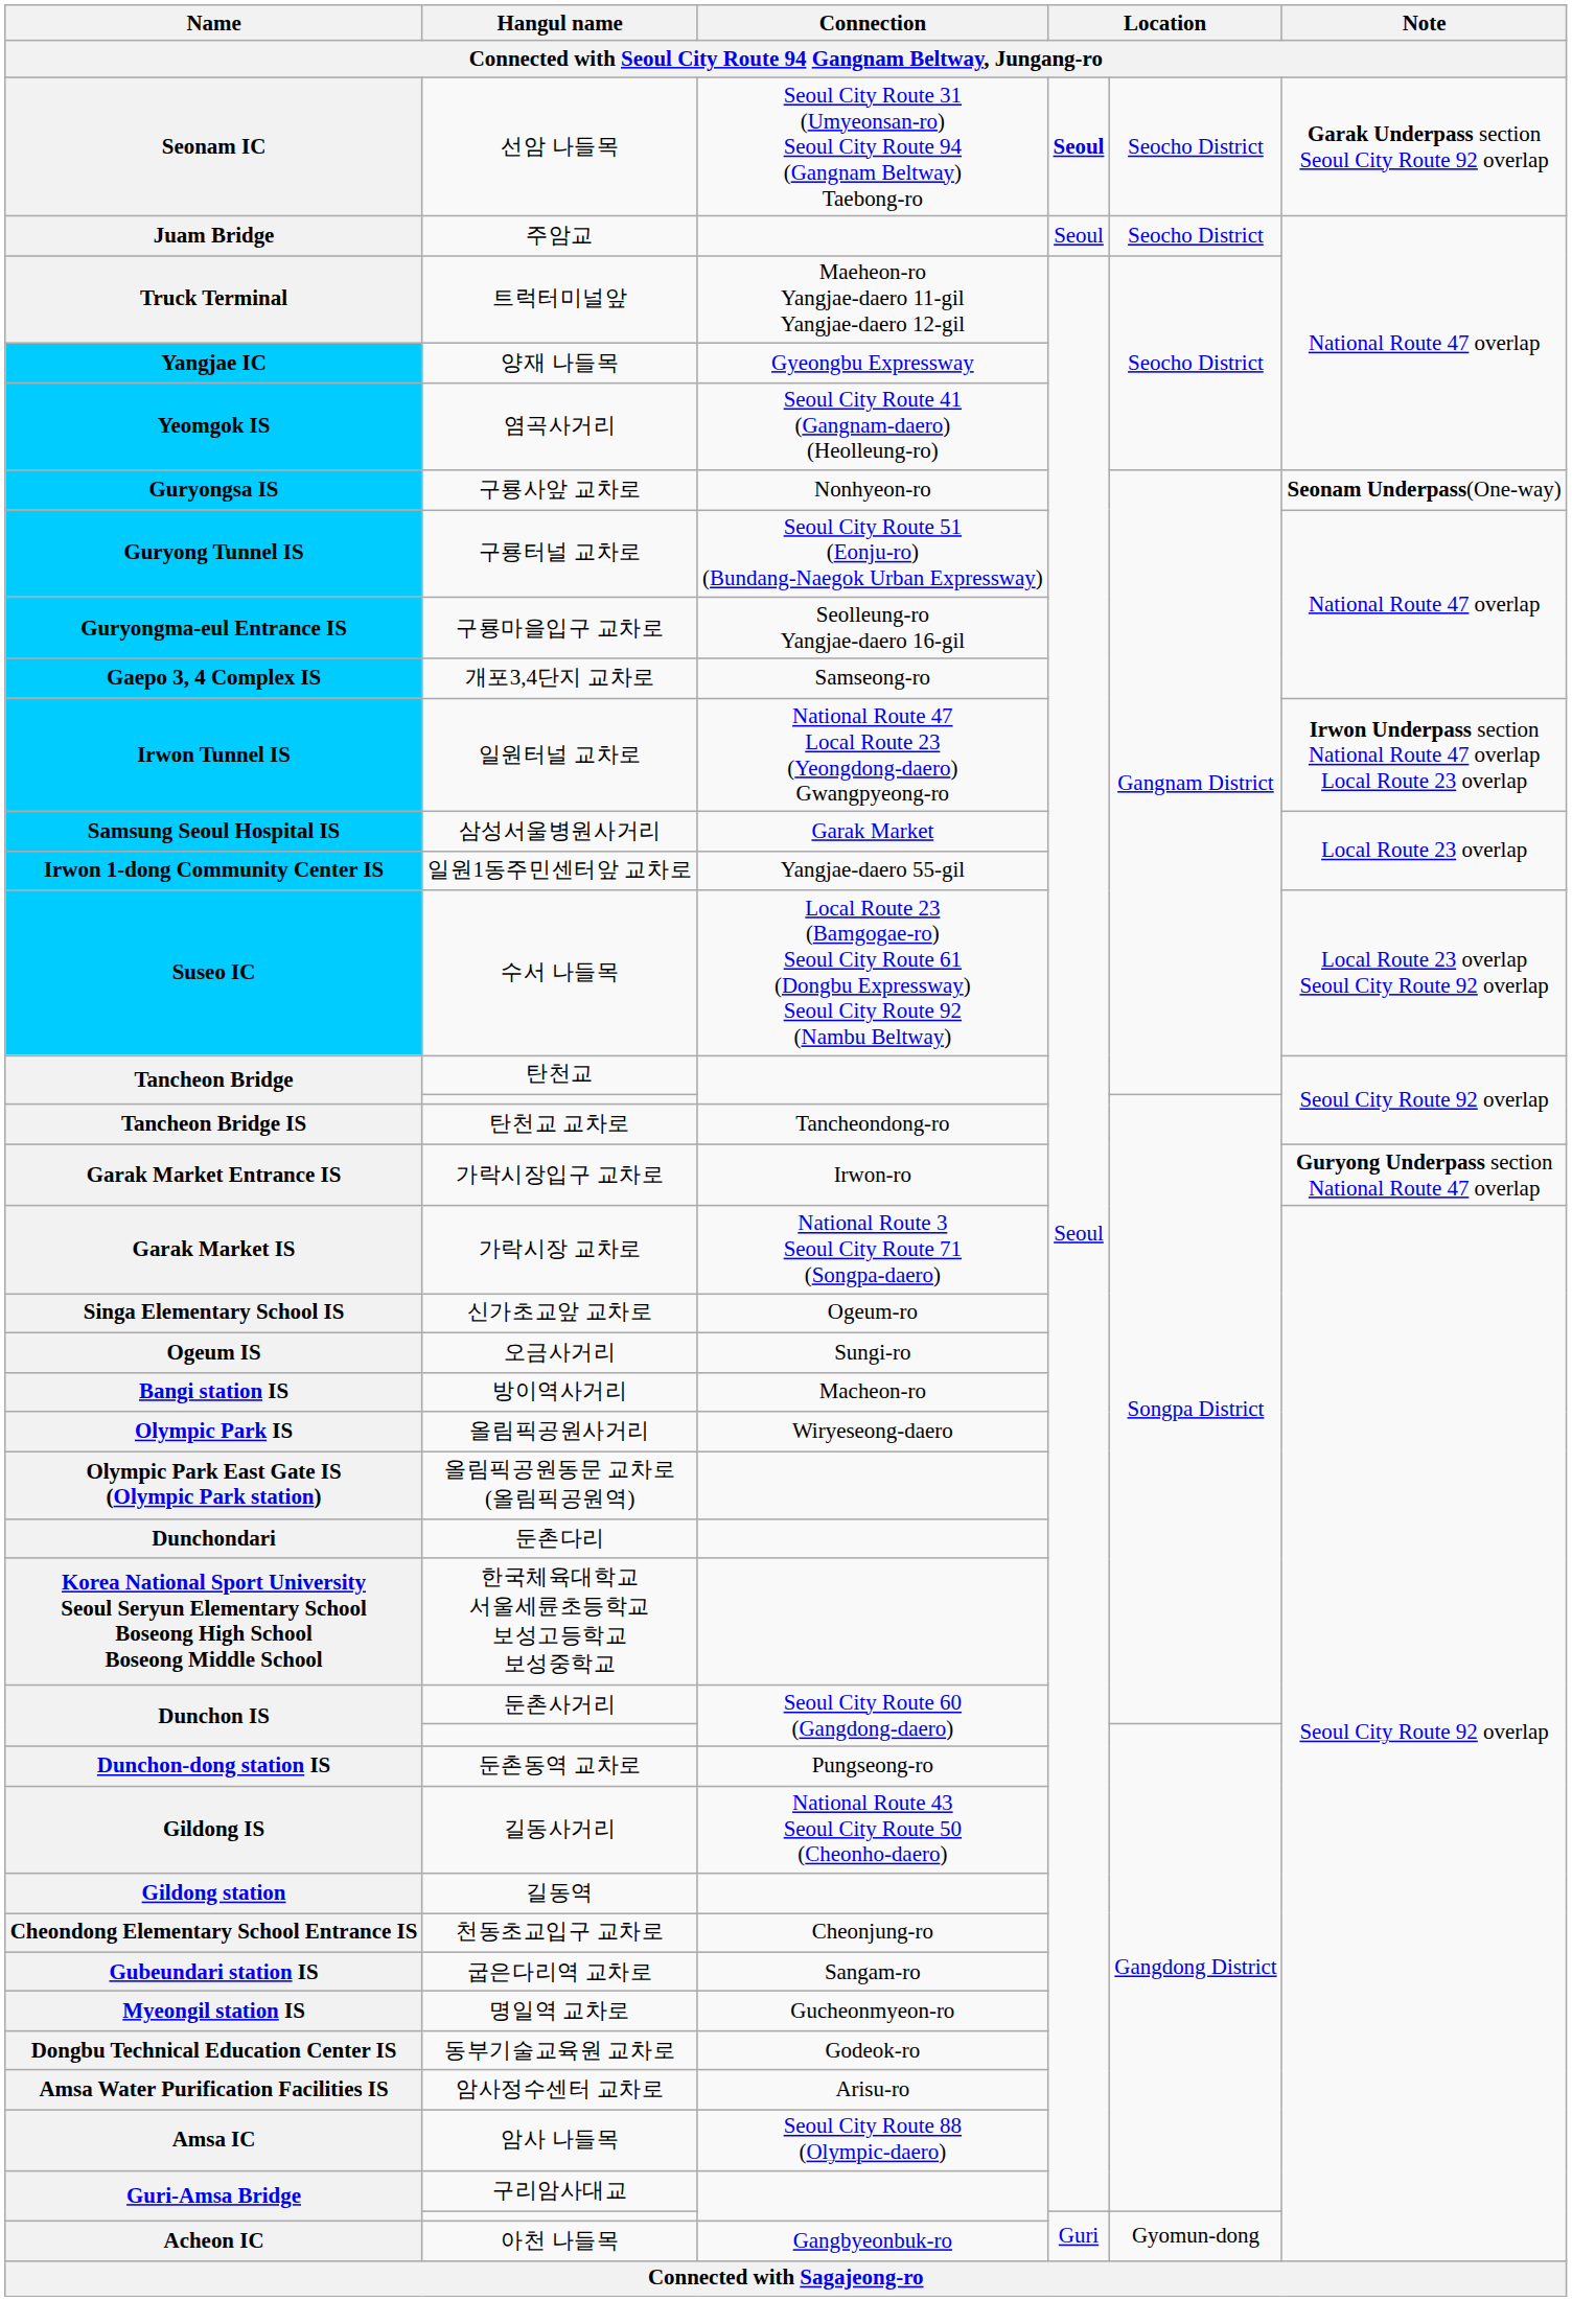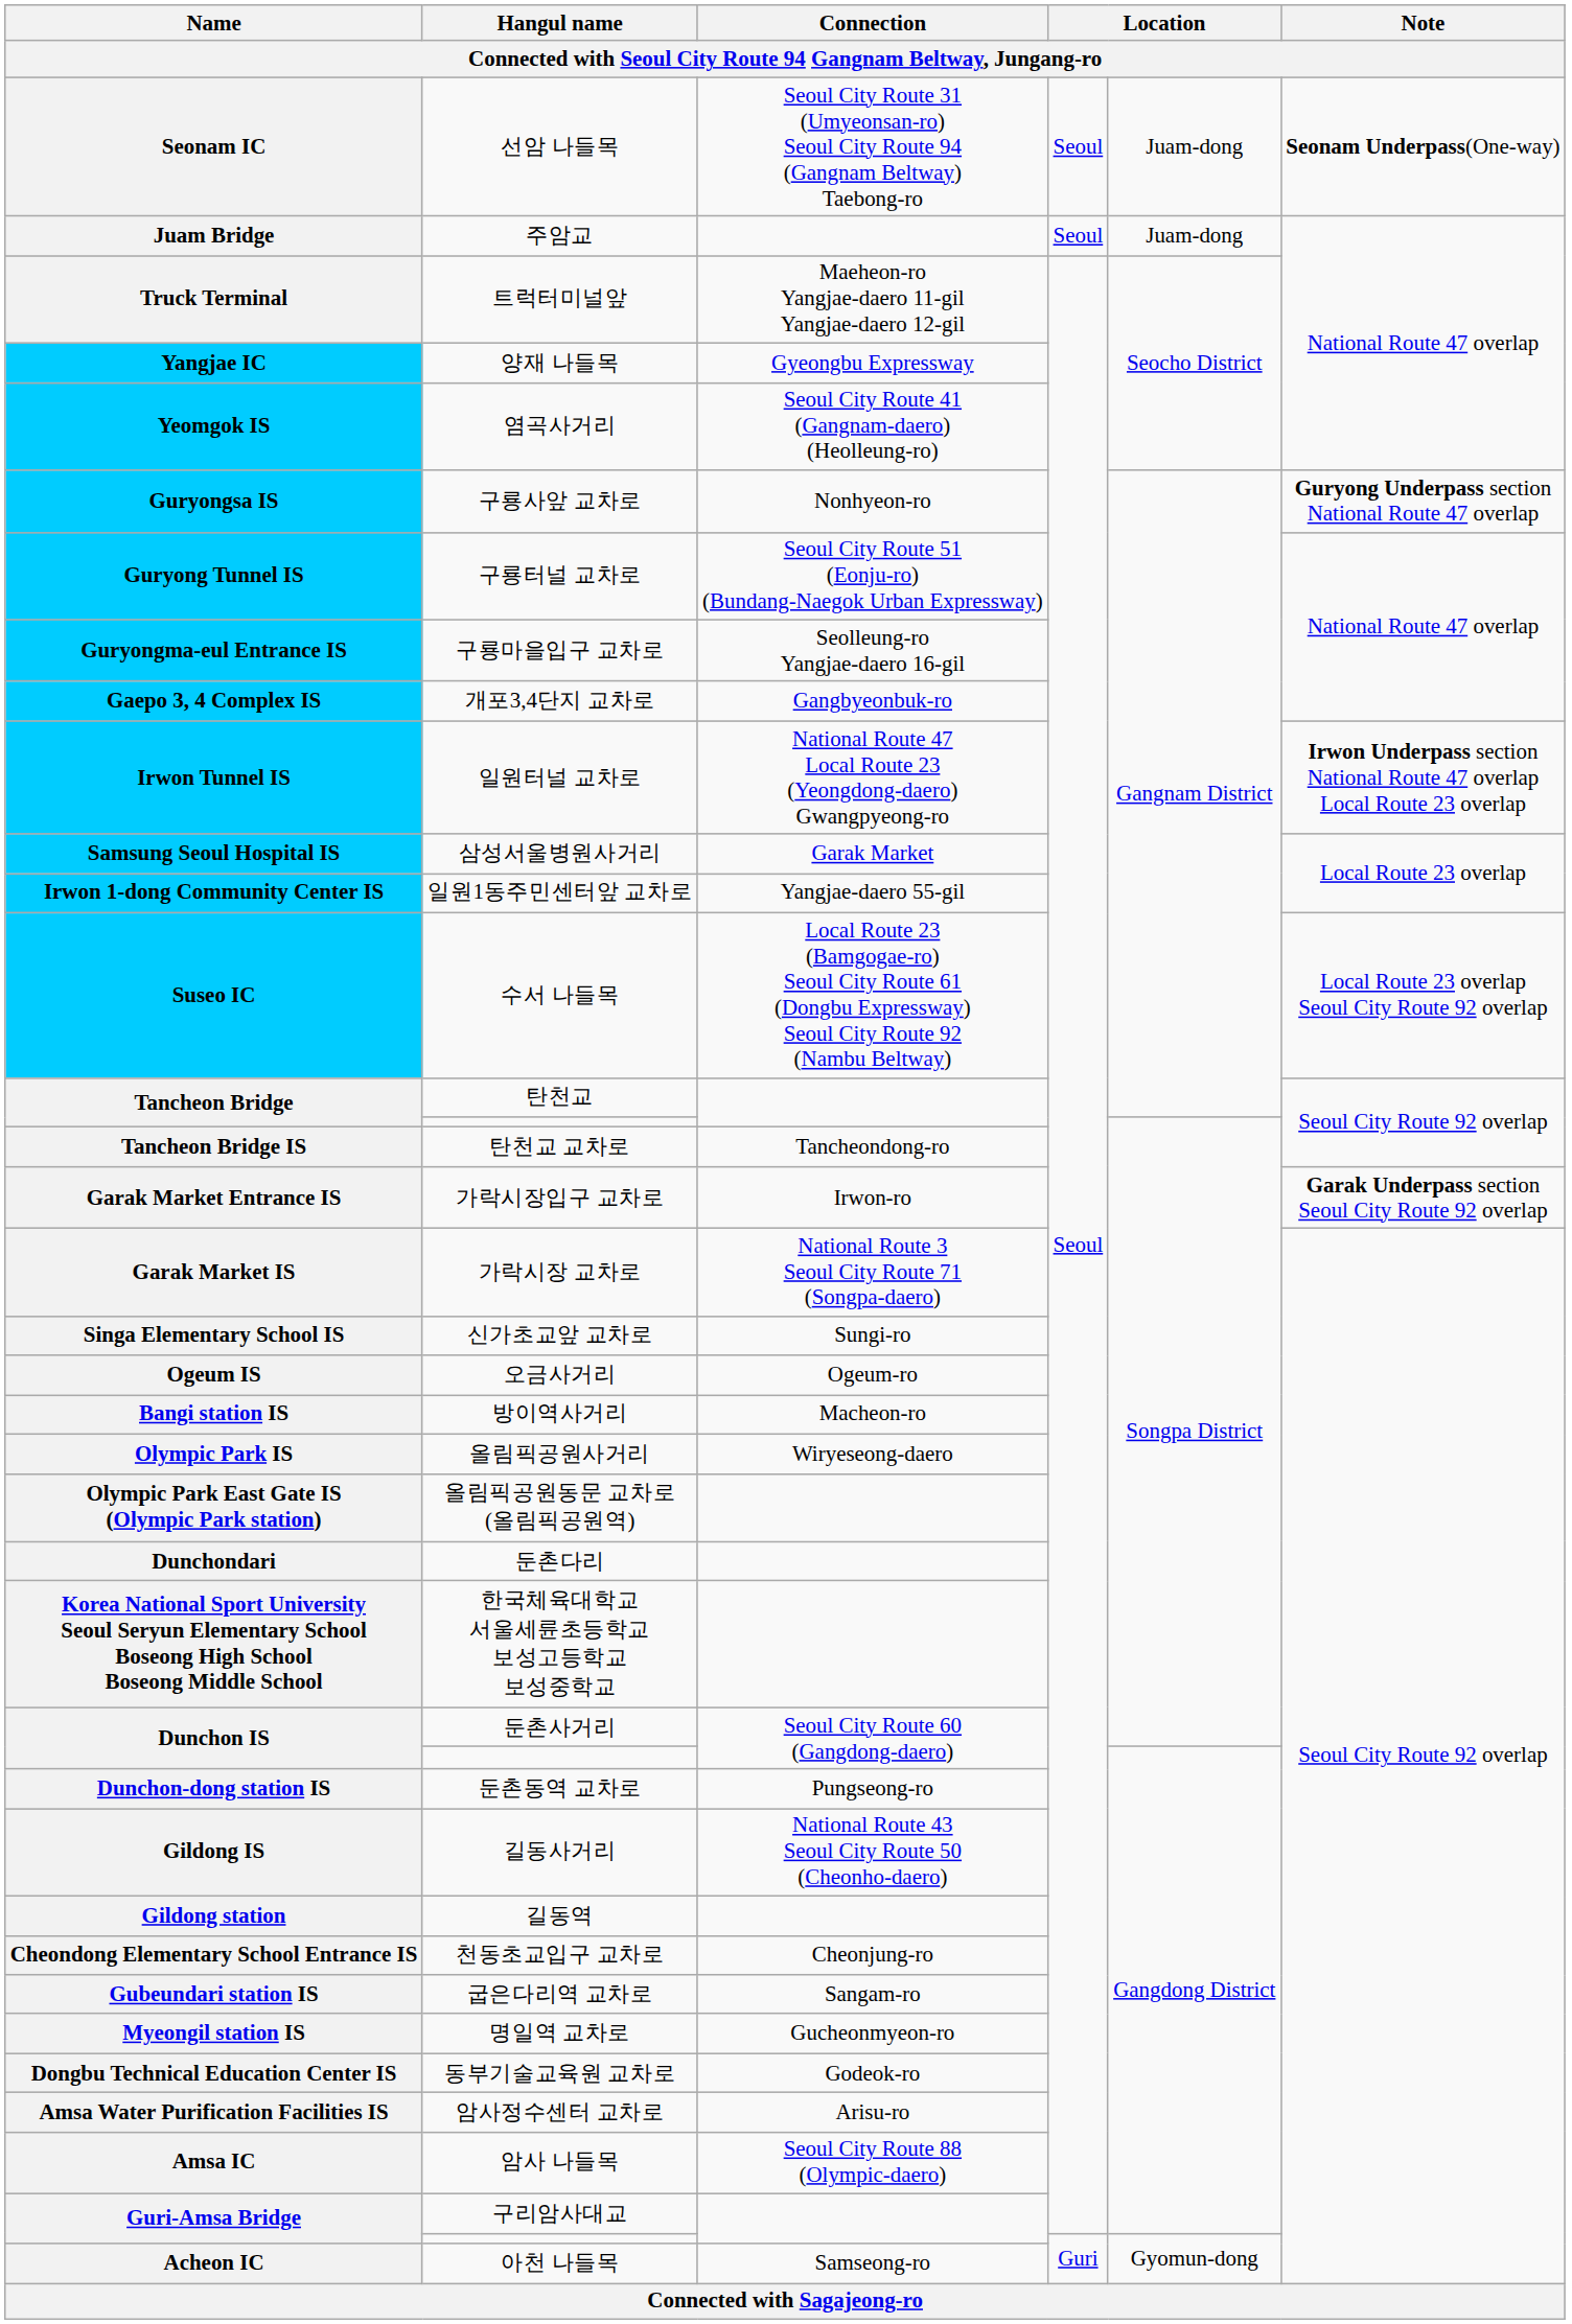 <table class="wikitable" style="font-size: 85%; text-align: center;">
 <tr>
 <th>Name </th>
 <th>Hangul name</th>
 <th>Connection</th>
 <th colspan="2">Location</th>
 <th>Note</th>
 </tr>
 <tr>
 <th colspan=6>Connected with <a href='#'>Seoul City Route 94</a> <a href='#'>Gangnam Beltway</a>, Jungang-ro</th>
 </tr>
 <tr>
 <th>Seonam IC</th>
 <td>선암 나들목</td>
 <td><a href='#'>Seoul City Route 31</a><br>(<a href='#'>Umyeonsan-ro</a>)<br><a href='#'>Seoul City Route 94</a><br>(<a href='#'>Gangnam Beltway</a>)<br>Taebong-ro</td>
-<td><strong><a href='#'>Seoul</a></strong></td>
-<td><a href='#'>Seocho District</a></td>
-<td><strong>Garak Underpass</strong> section<br><a href='#'>Seoul City Route 92</a> overlap</td>
+<td><a href='#'>Seoul</a></td>
+<td>Juam-dong</td>
+<td><strong>Seonam Underpass</strong>(One-way)</td>
 </tr>
 <tr>
 <th>Juam Bridge</th>
 <td>주암교</td>
 <td></td>
 <td><a href='#'>Seoul</a></td>
-<td><a href='#'>Seocho District</a></td>
+<td>Juam-dong</td>
 <td rowspan=4><a href='#'>National Route 47</a> overlap</td>
 </tr>
 <tr>
 <th>Truck Terminal</th>
 <td>트럭터미널앞</td>
 <td>Maeheon-ro<br>Yangjae-daero 11-gil<br>Yangjae-daero 12-gil</td>
 <td rowspan=35><a href='#'>Seoul</a></td>
 <td rowspan=3><a href='#'>Seocho District</a></td>
 </tr>
 <tr>
 <th style="background-color: #00CCFF;">Yangjae IC</th>
 <td>양재 나들목</td>
 <td><a href='#'>Gyeongbu Expressway</a></td>
 </tr>
 <tr>
 <th style="background-color: #00CCFF;">Yeomgok IS</th>
 <td>염곡사거리</td>
 <td><a href='#'>Seoul City Route 41</a><br>(<a href='#'>Gangnam-daero</a>)<br>(Heolleung-ro)</td>
 </tr>
 <tr>
 <th style="background-color: #00CCFF;">Guryongsa IS</th>
 <td>구룡사앞 교차로</td>
 <td>Nonhyeon-ro</td>
 <td rowspan=9><a href='#'>Gangnam District</a></td>
-<td><strong>Seonam Underpass</strong>(One-way)</td>
+<td><strong>Guryong Underpass</strong> section<br><a href='#'>National Route 47</a> overlap</td>
 </tr>
 <tr>
 <th style="background-color: #00CCFF;">Guryong Tunnel IS</th>
 <td>구룡터널 교차로</td>
 <td><a href='#'>Seoul City Route 51</a><br>(<a href='#'>Eonju-ro</a>)<br>(<a href='#'>Bundang-Naegok Urban Expressway</a>)</td>
 <td rowspan=3><a href='#'>National Route 47</a> overlap</td>
 </tr>
 <tr>
 <th style="background-color: #00CCFF;">Guryongma-eul Entrance IS</th>
 <td>구룡마을입구 교차로</td>
 <td>Seolleung-ro<br>Yangjae-daero 16-gil</td>
 </tr>
 <tr>
 <th style="background-color: #00CCFF;">Gaepo 3, 4 Complex IS</th>
 <td>개포3,4단지 교차로</td>
-<td>Samseong-ro</td>
+<td><a href='#'>Gangbyeonbuk-ro</a></td>
 </tr>
 <tr>
 <th style="background-color: #00CCFF;">Irwon Tunnel IS</th>
 <td>일원터널 교차로</td>
 <td><a href='#'>National Route 47</a><br><a href='#'>Local Route 23</a><br>(<a href='#'>Yeongdong-daero</a>)<br>Gwangpyeong-ro</td>
 <td><strong>Irwon Underpass</strong> section<br><a href='#'>National Route 47</a> overlap<br><a href='#'>Local Route 23</a> overlap</td>
 </tr>
 <tr>
 <th style="background-color: #00CCFF;">Samsung Seoul Hospital IS</th>
 <td>삼성서울병원사거리</td>
 <td><a href='#'>Garak Market</a></td>
 <td rowspan=2><a href='#'>Local Route 23</a> overlap</td>
 </tr>
 <tr>
 <th style="background-color: #00CCFF;">Irwon 1-dong Community Center IS</th>
 <td>일원1동주민센터앞 교차로</td>
 <td>Yangjae-daero 55-gil</td>
 </tr>
 <tr>
 <th style="background-color: #00CCFF;">Suseo IC</th>
 <td>수서 나들목</td>
 <td><a href='#'>Local Route 23</a><br>(<a href='#'>Bamgogae-ro</a>)<br><a href='#'>Seoul City Route 61</a><br>(<a href='#'>Dongbu Expressway</a>)<br><a href='#'>Seoul City Route 92</a><br>(<a href='#'>Nambu Beltway</a>)</td>
 <td><a href='#'>Local Route 23</a> overlap<br><a href='#'>Seoul City Route 92</a> overlap</td>
 </tr>
 <tr>
 <th rowspan=2>Tancheon Bridge</th>
 <td>탄천교</td>
 <td rowspan=2></td>
 <td rowspan=3><a href='#'>Seoul City Route 92</a> overlap</td>
 </tr>
 <tr>
 <td></td>
 <td rowspan=12><a href='#'>Songpa District</a></td>
 </tr>
 <tr>
 <th>Tancheon Bridge IS</th>
 <td>탄천교 교차로</td>
 <td>Tancheondong-ro</td>
 </tr>
 <tr>
 <th>Garak Market Entrance IS</th>
 <td>가락시장입구 교차로</td>
 <td>Irwon-ro</td>
-<td><strong>Guryong Underpass</strong> section<br><a href='#'>National Route 47</a> overlap</td>
+<td><strong>Garak Underpass</strong> section<br><a href='#'>Seoul City Route 92</a> overlap</td>
 </tr>
 <tr>
 <th>Garak Market IS</th>
 <td>가락시장 교차로</td>
 <td><a href='#'>National Route 3</a><br><a href='#'>Seoul City Route 71</a><br>(<a href='#'>Songpa-daero</a>)</td>
 <td rowspan=22><a href='#'>Seoul City Route 92</a> overlap</td>
 </tr>
 <tr>
 <th>Singa Elementary School IS</th>
 <td>신가초교앞 교차로</td>
-<td>Ogeum-ro</td>
+<td>Sungi-ro</td>
 </tr>
 <tr>
 <th>Ogeum IS</th>
 <td>오금사거리</td>
-<td>Sungi-ro</td>
+<td>Ogeum-ro</td>
 </tr>
 <tr>
 <th><a href='#'>Bangi station</a> IS</th>
 <td>방이역사거리</td>
 <td>Macheon-ro</td>
 </tr>
 <tr>
 <th><a href='#'>Olympic Park</a> IS</th>
 <td>올림픽공원사거리</td>
 <td>Wiryeseong-daero</td>
 </tr>
 <tr>
 <th>Olympic Park East Gate IS<br>(<a href='#'>Olympic Park station</a>)</th>
 <td>올림픽공원동문 교차로<br>(올림픽공원역)</td>
 <td></td>
 </tr>
 <tr>
 <th>Dunchondari</th>
 <td>둔촌다리</td>
 <td></td>
 </tr>
 <tr>
 <th><a href='#'>Korea National Sport University</a><br>Seoul Seryun Elementary School<br>Boseong High School<br>Boseong Middle School</th>
 <td>한국체육대학교<br>서울세륜초등학교<br>보성고등학교<br>보성중학교</td>
 </tr>
 <tr>
 <th rowspan=2>Dunchon IS</th>
 <td>둔촌사거리</td>
 <td rowspan=2><a href='#'>Seoul City Route 60</a><br>(<a href='#'>Gangdong-daero</a>)</td>
 </tr>
 <tr>
 <td></td>
 <td rowspan=11><a href='#'>Gangdong District</a></td>
 </tr>
 <tr>
 <th><a href='#'>Dunchon-dong station</a> IS</th>
 <td>둔촌동역 교차로</td>
 <td>Pungseong-ro</td>
 </tr>
 <tr>
 <th>Gildong IS</th>
 <td>길동사거리</td>
 <td><a href='#'>National Route 43</a><br><a href='#'>Seoul City Route 50</a><br>(<a href='#'>Cheonho-daero</a>)</td>
 </tr>
 <tr>
 <th><a href='#'>Gildong station</a></th>
 <td>길동역</td>
 <td></td>
 </tr>
 <tr>
 <th>Cheondong Elementary School Entrance IS</th>
 <td>천동초교입구 교차로</td>
 <td>Cheonjung-ro</td>
 </tr>
 <tr>
 <th><a href='#'>Gubeundari station</a> IS</th>
 <td>굽은다리역 교차로</td>
 <td>Sangam-ro</td>
 </tr>
 <tr>
 <th><a href='#'>Myeongil station</a> IS</th>
 <td>명일역 교차로</td>
 <td>Gucheonmyeon-ro</td>
 </tr>
 <tr>
 <th>Dongbu Technical Education Center IS</th>
 <td>동부기술교육원 교차로</td>
 <td>Godeok-ro</td>
 </tr>
 <tr>
 <th>Amsa Water Purification Facilities IS</th>
 <td>암사정수센터 교차로</td>
 <td>Arisu-ro</td>
 </tr>
 <tr>
 <th>Amsa IC</th>
 <td>암사 나들목</td>
 <td><a href='#'>Seoul City Route 88</a><br>(<a href='#'>Olympic-daero</a>)</td>
 </tr>
 <tr>
 <th rowspan=2><a href='#'>Guri-Amsa Bridge</a></th>
 <td>구리암사대교</td>
 <td rowspan=2></td>
 </tr>
 <tr>
 <td></td>
 <td rowspan=2><a href='#'>Guri</a></td>
 <td rowspan=2>Gyomun-dong</td>
 </tr>
 <tr>
 <th>Acheon IC</th>
 <td>아천 나들목</td>
-<td><a href='#'>Gangbyeonbuk-ro</a></td>
+<td>Samseong-ro</td>
 </tr>
 <tr>
 <th colspan=6>Connected with <a href='#'>Sagajeong-ro</a></th>
 </tr>
 </table>
